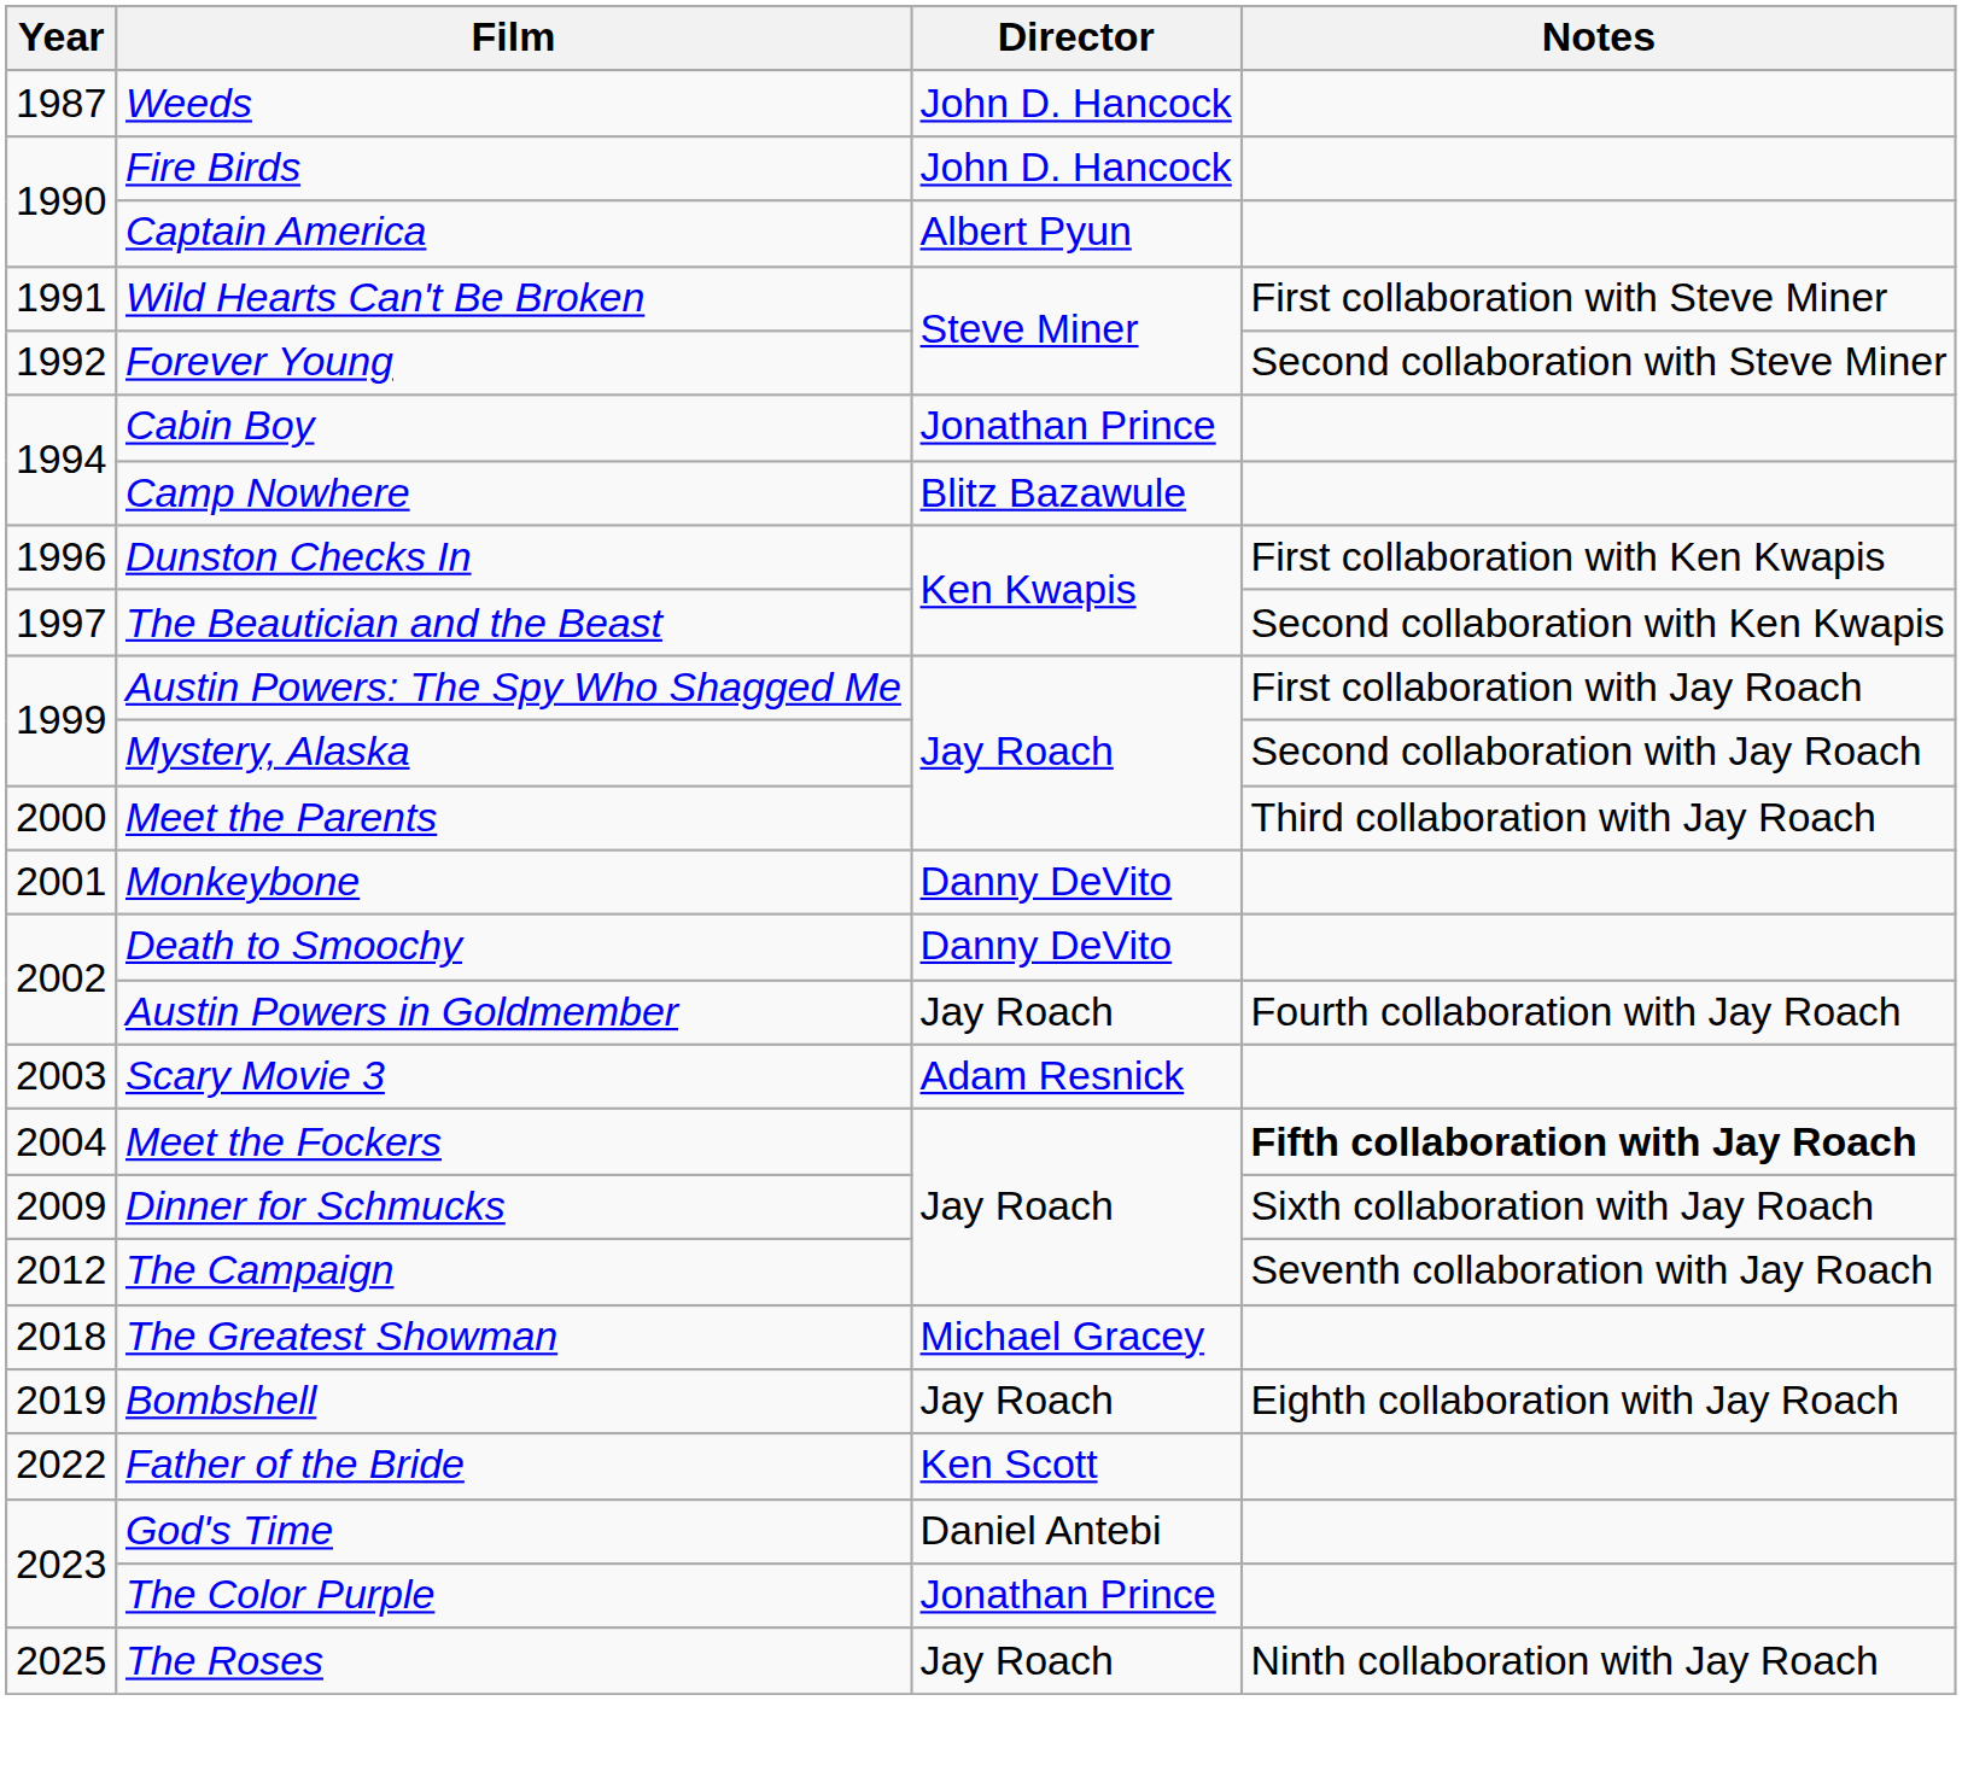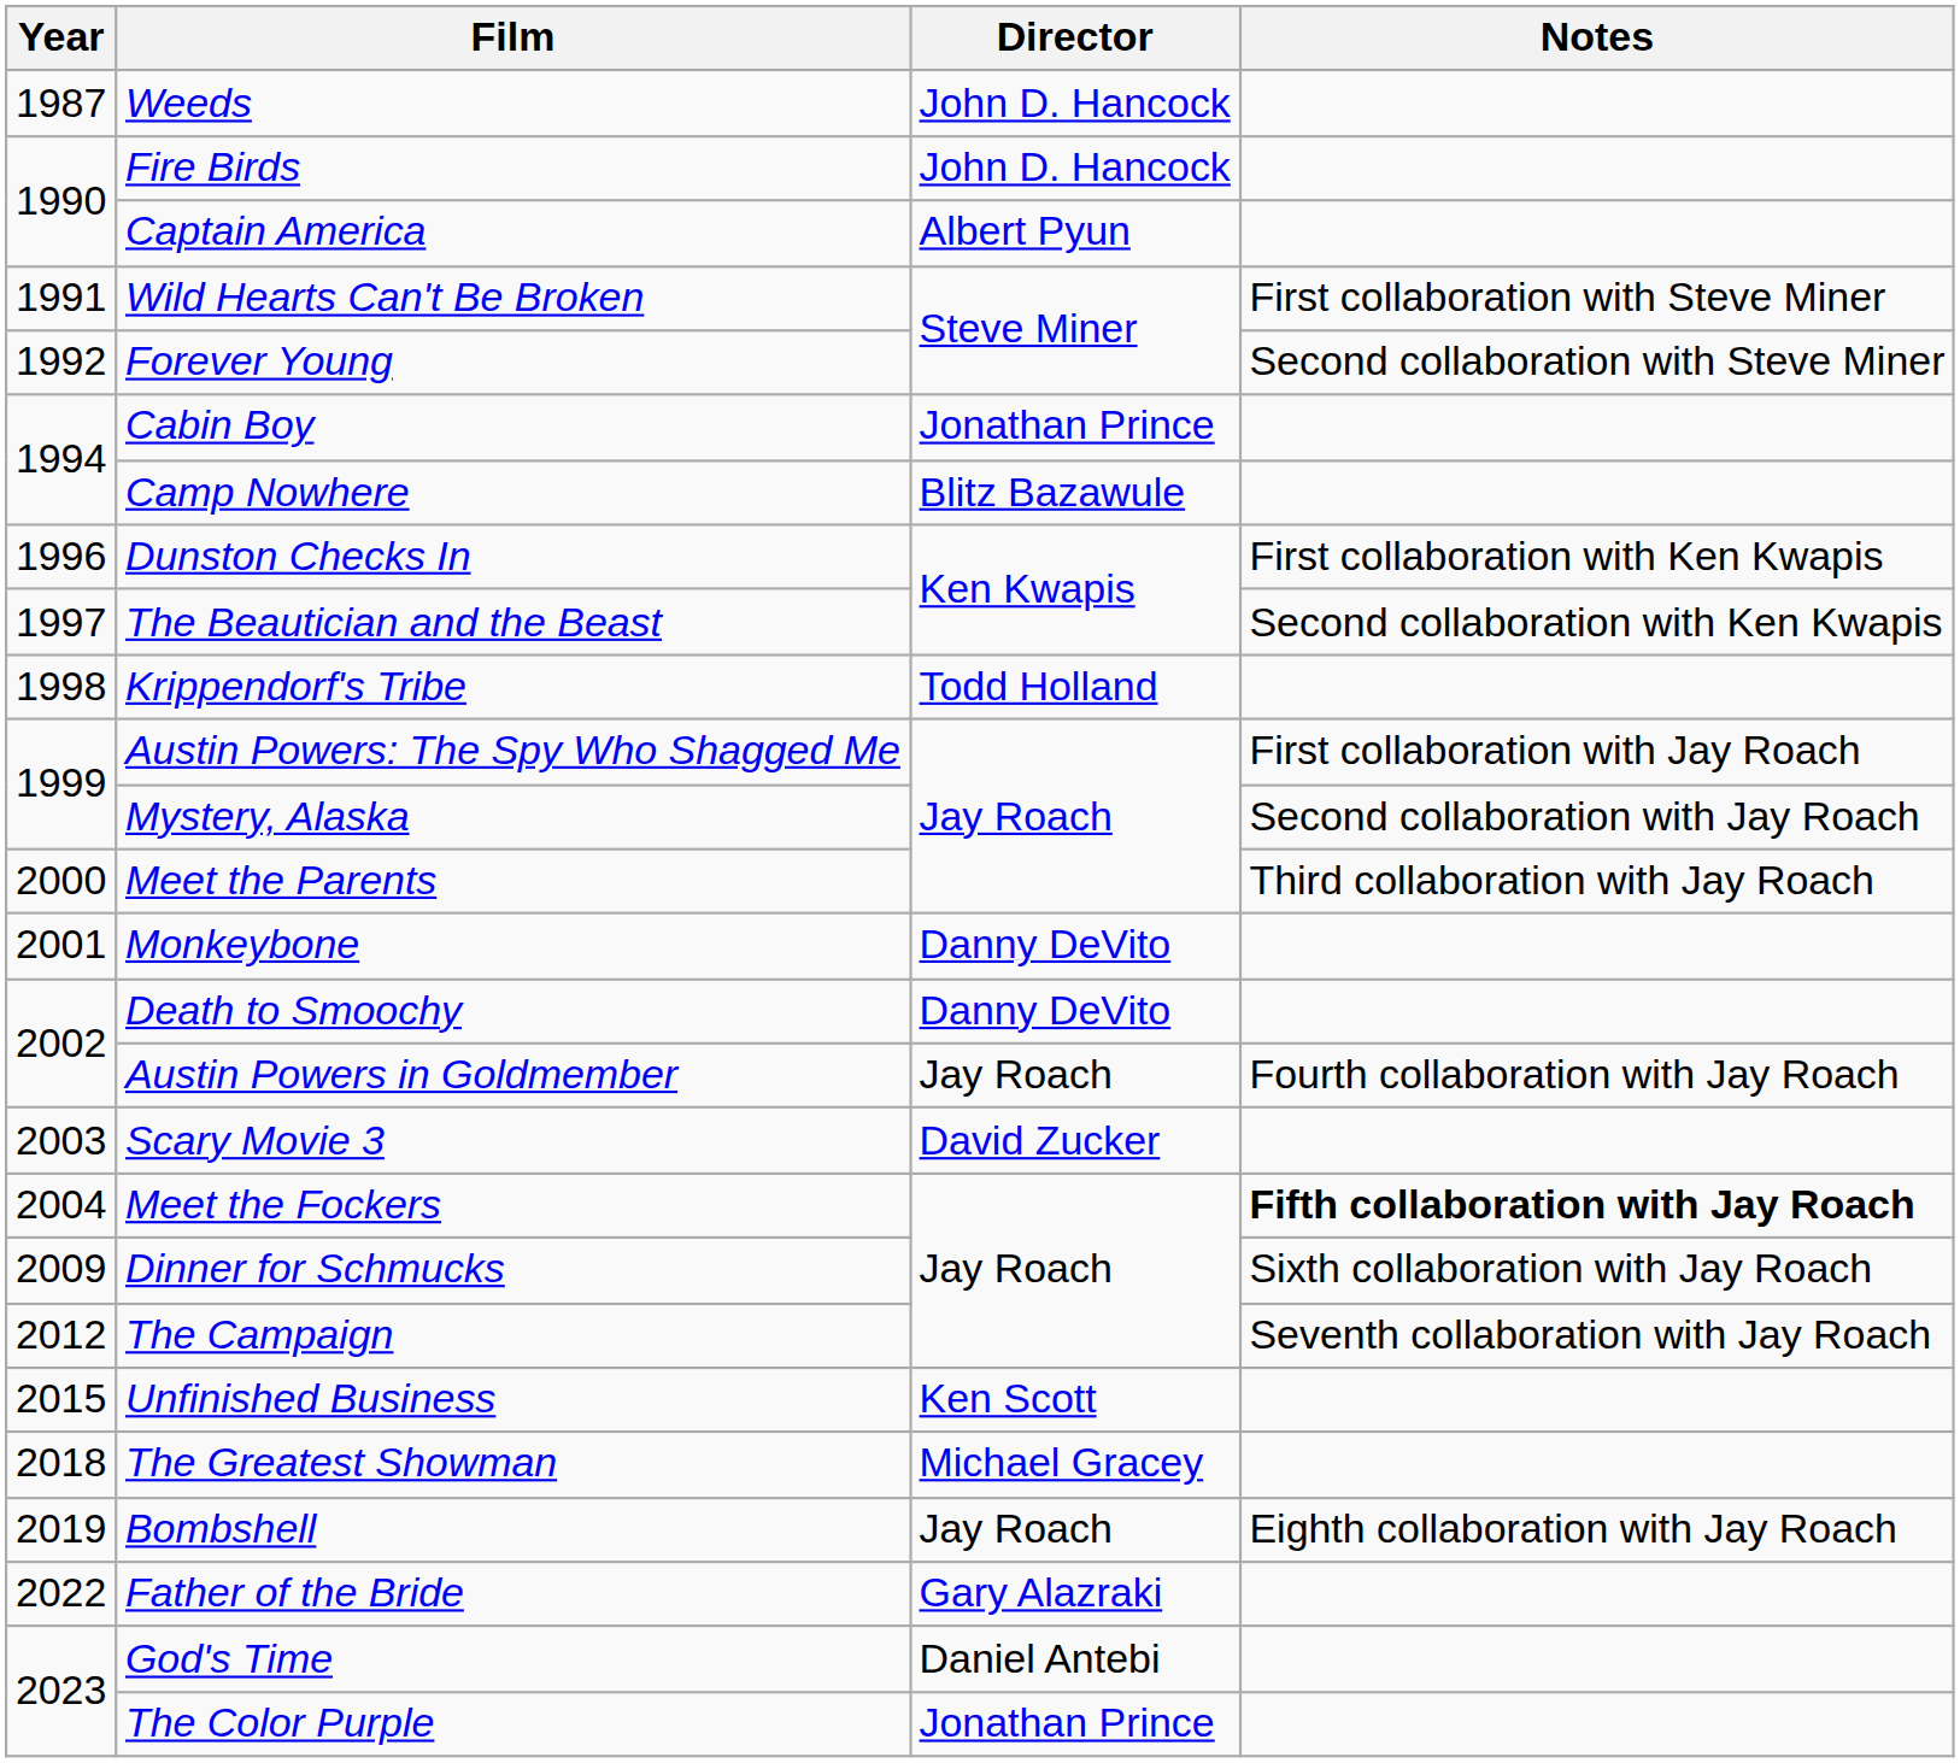 <table class="wikitable">
 <tr>
 <th>Year</th>
 <th>Film</th>
 <th>Director</th>
 <th>Notes</th>
 </tr>
 <tr>
 <td>1987</td>
 <td><em><a href='#'>Weeds</a></em></td>
 <td><a href='#'>John D. Hancock</a></td>
 <td></td>
 </tr>
 <tr>
 <td rowspan=2>1990</td>
 <td><em><a href='#'>Fire Birds</a></em></td>
 <td><a href='#'>John D. Hancock</a></td>
 <td></td>
 </tr>
 <tr>
 <td><em><a href='#'>Captain America</a></em></td>
 <td><a href='#'>Albert Pyun</a></td>
 <td></td>
 </tr>
 <tr>
 <td>1991</td>
 <td><em><a href='#'>Wild Hearts Can't Be Broken</a></em></td>
 <td rowspan=2><a href='#'>Steve Miner</a></td>
 <td>First collaboration with Steve Miner</td>
 </tr>
 <tr>
 <td>1992</td>
 <td><em><a href='#'>Forever Young</a></em></td>
 <td>Second collaboration with Steve Miner</td>
 </tr>
 <tr>
 <td rowspan=2>1994</td>
 <td><em><a href='#'>Cabin Boy</a></em></td>
 <td><a href='#'>Jonathan Prince</a></td>
 <td></td>
 </tr>
 <tr>
 <td><em><a href='#'>Camp Nowhere</a></em></td>
 <td><a href='#'>Blitz Bazawule</a></td>
 <td></td>
 </tr>
 <tr>
 <td>1996</td>
 <td><em><a href='#'>Dunston Checks In</a></em></td>
 <td rowspan=2><a href='#'>Ken Kwapis</a></td>
 <td>First collaboration with Ken Kwapis</td>
 </tr>
 <tr>
 <td>1997</td>
 <td><em><a href='#'>The Beautician and the Beast</a></em></td>
 <td>Second collaboration with Ken Kwapis</td>
 </tr>
 <tr>
+<td>1998</td>
+<td><em><a href='#'>Krippendorf's Tribe</a></em></td>
+<td><a href='#'>Todd Holland</a></td>
+<td></td>
+</tr>
+<tr>
 <td rowspan=2>1999</td>
 <td><em><a href='#'>Austin Powers: The Spy Who Shagged Me</a></em></td>
 <td rowspan=3><a href='#'>Jay Roach</a></td>
 <td>First collaboration with Jay Roach</td>
 </tr>
 <tr>
 <td><em><a href='#'>Mystery, Alaska</a></em></td>
 <td>Second collaboration with Jay Roach</td>
 </tr>
 <tr>
 <td>2000</td>
 <td><em><a href='#'>Meet the Parents</a></em></td>
 <td>Third collaboration with Jay Roach</td>
 </tr>
 <tr>
 <td>2001</td>
 <td><em><a href='#'>Monkeybone</a></em></td>
 <td><a href='#'>Danny DeVito</a></td>
 <td></td>
 </tr>
 <tr>
 <td rowspan=2>2002</td>
 <td><em><a href='#'>Death to Smoochy</a></em></td>
 <td><a href='#'>Danny DeVito</a></td>
 <td></td>
 </tr>
 <tr>
 <td><em><a href='#'>Austin Powers in Goldmember</a></em></td>
 <td>Jay Roach</td>
 <td>Fourth collaboration with Jay Roach</td>
 </tr>
 <tr>
 <td>2003</td>
 <td><em><a href='#'>Scary Movie 3</a></em></td>
-<td><a href='#'>Adam Resnick</a></td>
+<td><a href='#'>David Zucker</a></td>
 <td></td>
 </tr>
 <tr>
 <td>2004</td>
 <td><em><a href='#'>Meet the Fockers</a></em></td>
 <td rowspan=3>Jay Roach</td>
 <td><strong>Fifth collaboration with Jay Roach</strong></td>
 </tr>
 <tr>
 <td>2009</td>
 <td><em><a href='#'>Dinner for Schmucks</a></em></td>
 <td>Sixth collaboration with Jay Roach</td>
 </tr>
 <tr>
 <td>2012</td>
 <td><em><a href='#'>The Campaign</a></em></td>
 <td>Seventh collaboration with Jay Roach</td>
 </tr>
 <tr>
+<td>2015</td>
+<td><em><a href='#'>Unfinished Business</a></em></td>
+<td><a href='#'>Ken Scott</a></td>
+<td></td>
+</tr>
+<tr>
 <td>2018</td>
 <td><em><a href='#'>The Greatest Showman</a></em></td>
 <td><a href='#'>Michael Gracey</a></td>
 <td></td>
 </tr>
 <tr>
 <td>2019</td>
 <td><em><a href='#'>Bombshell</a></em></td>
 <td>Jay Roach</td>
 <td>Eighth collaboration with Jay Roach</td>
 </tr>
 <tr>
 <td>2022</td>
 <td><em><a href='#'>Father of the Bride</a></em></td>
-<td><a href='#'>Ken Scott</a></td>
+<td><a href='#'>Gary Alazraki</a></td>
 <td></td>
 </tr>
 <tr>
 <td rowspan=2>2023</td>
 <td><em><a href='#'>God's Time</a></em></td>
 <td>Daniel Antebi</td>
 <td></td>
 </tr>
 <tr>
 <td><em><a href='#'>The Color Purple</a></em></td>
 <td><a href='#'>Jonathan Prince</a></td>
 <td></td>
 </tr>
-<tr>
-<td>2025</td>
-<td><em><a href='#'>The Roses</a></em></td>
-<td>Jay Roach</td>
-<td>Ninth collaboration with Jay Roach</td>
-</tr>
 </table>
